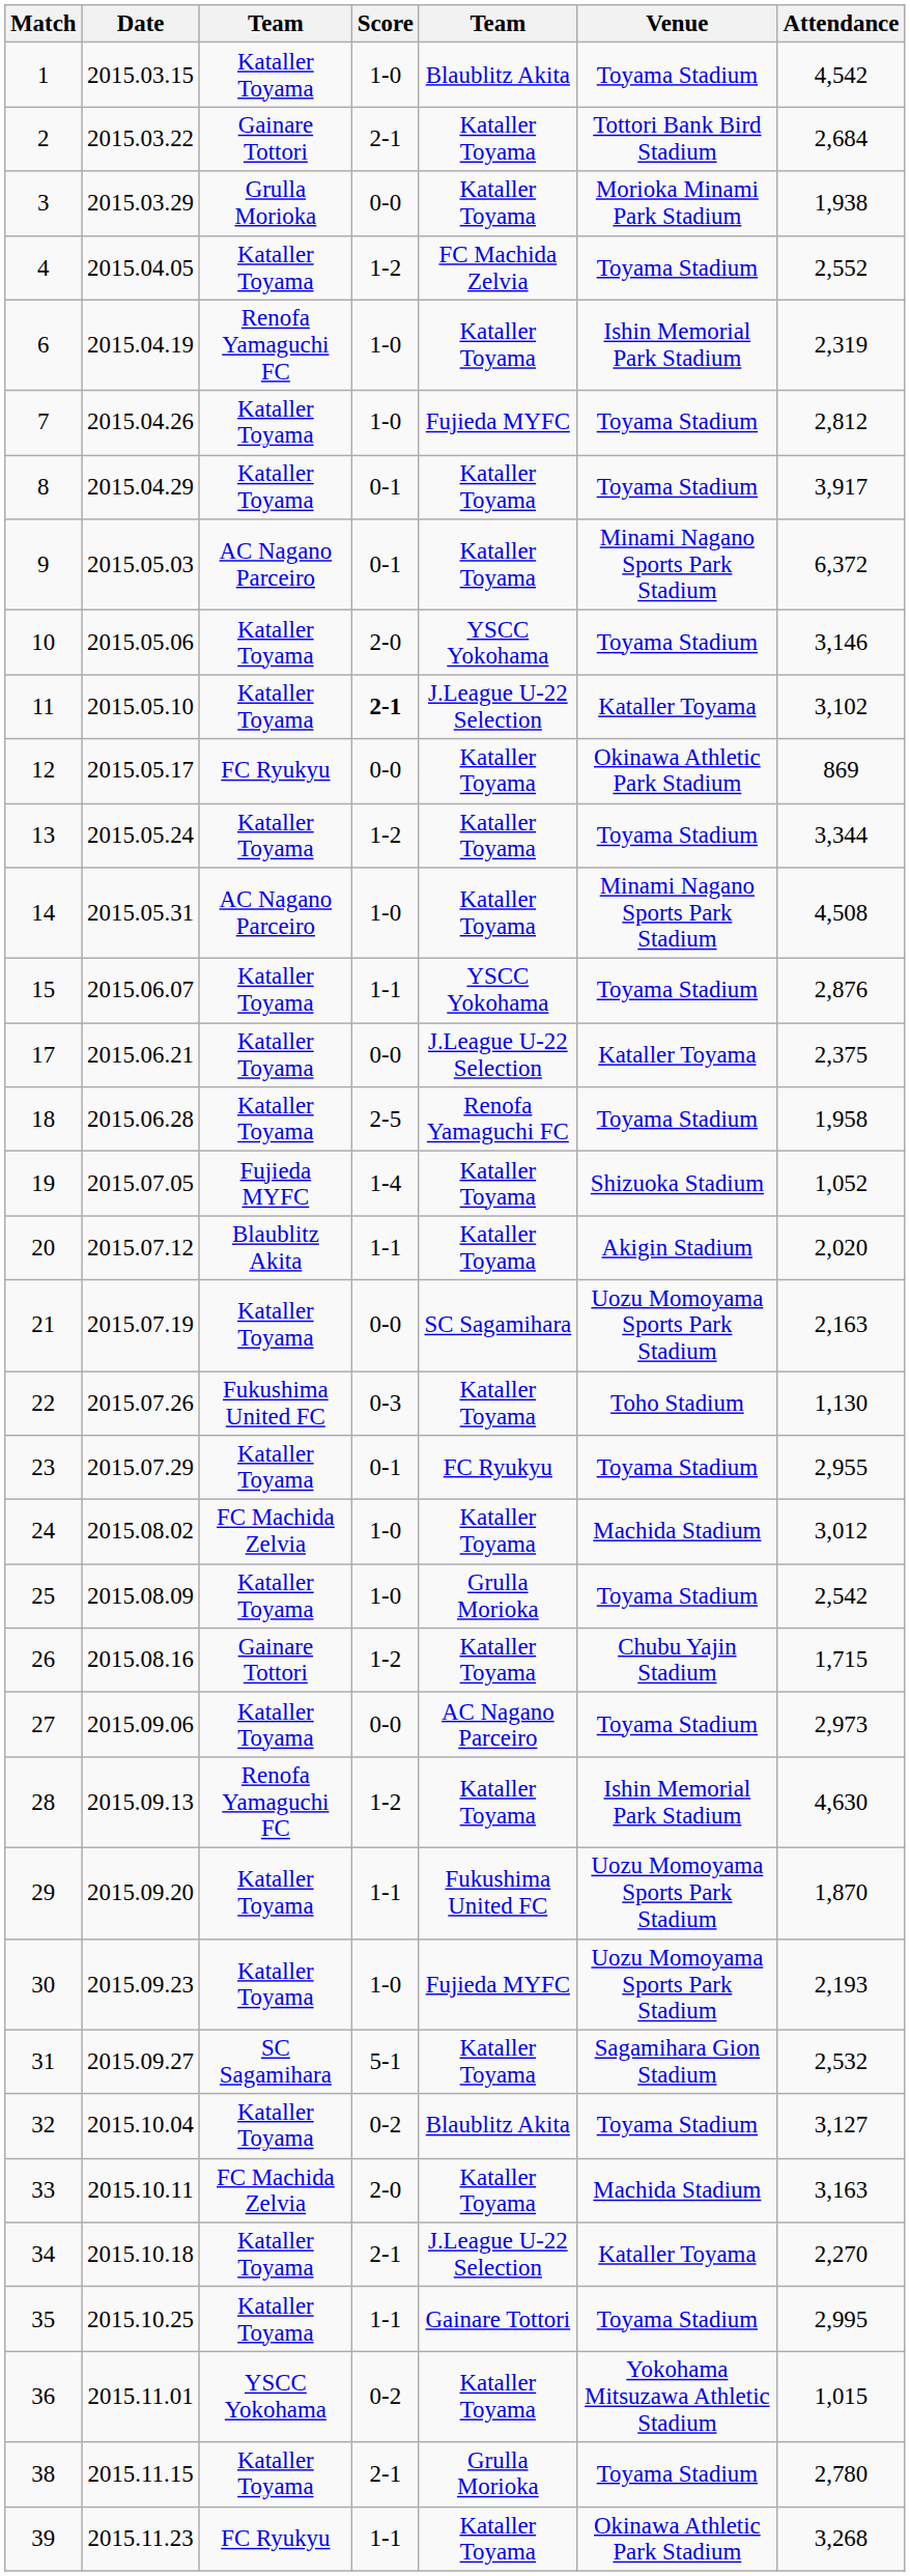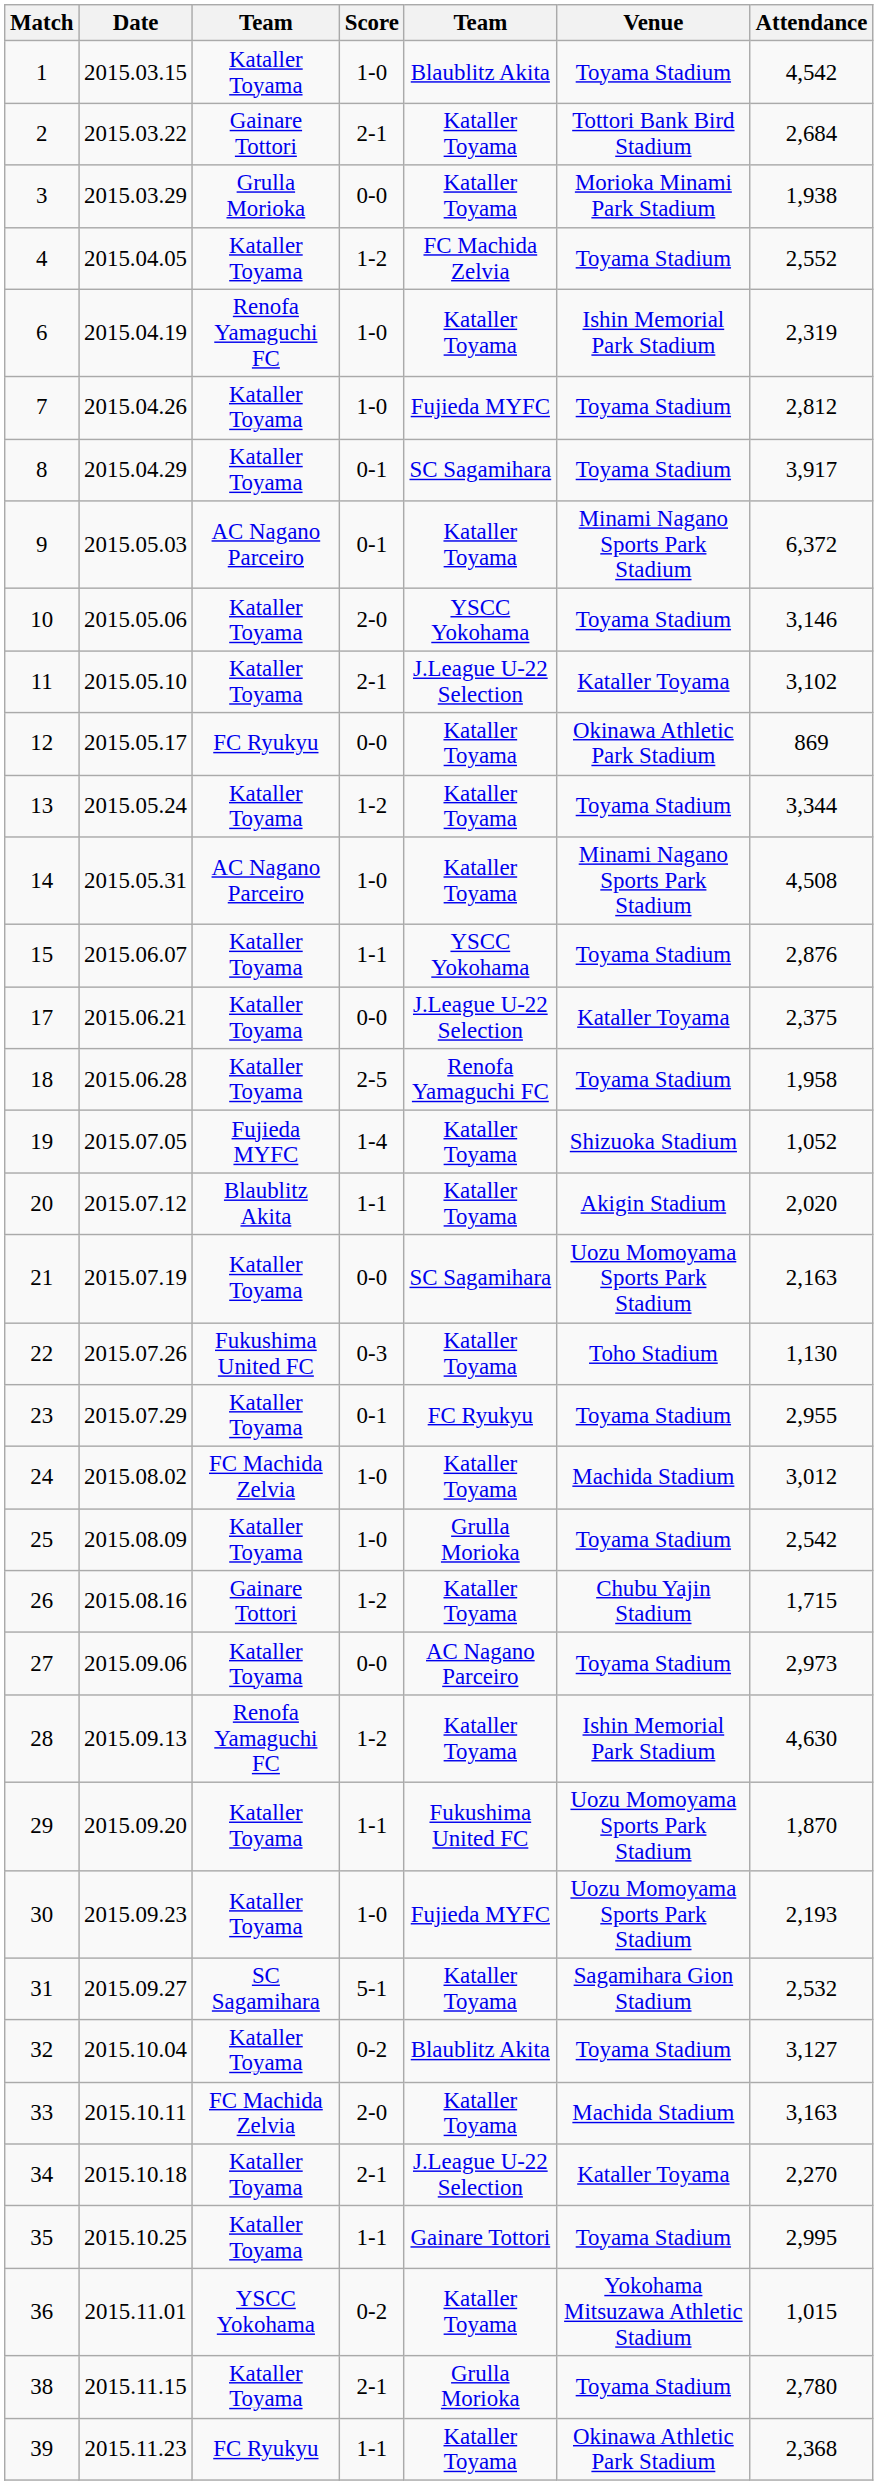 <table class="wikitable" style="text-align:center;">
 <tr>
 <th>Match</th>
 <th>Date</th>
 <th>Team</th>
 <th>Score</th>
 <th>Team</th>
 <th>Venue</th>
 <th>Attendance</th>
 </tr>
 <tr>
 <td>1</td>
 <td>2015.03.15</td>
 <td><a href='#'>Kataller Toyama</a></td>
 <td>1-0</td>
 <td><a href='#'>Blaublitz Akita</a></td>
 <td><a href='#'>Toyama Stadium</a></td>
 <td>4,542</td>
 </tr>
 <tr>
 <td>2</td>
 <td>2015.03.22</td>
 <td><a href='#'>Gainare Tottori</a></td>
 <td>2-1</td>
 <td><a href='#'>Kataller Toyama</a></td>
 <td><a href='#'>Tottori Bank Bird Stadium</a></td>
 <td>2,684</td>
 </tr>
 <tr>
 <td>3</td>
 <td>2015.03.29</td>
 <td><a href='#'>Grulla Morioka</a></td>
 <td>0-0</td>
 <td><a href='#'>Kataller Toyama</a></td>
 <td><a href='#'>Morioka Minami Park Stadium</a></td>
 <td>1,938</td>
 </tr>
 <tr>
 <td>4</td>
 <td>2015.04.05</td>
 <td><a href='#'>Kataller Toyama</a></td>
 <td>1-2</td>
 <td><a href='#'>FC Machida Zelvia</a></td>
 <td><a href='#'>Toyama Stadium</a></td>
 <td>2,552</td>
 </tr>
 <tr>
 <td>6</td>
 <td>2015.04.19</td>
 <td><a href='#'>Renofa Yamaguchi FC</a></td>
 <td>1-0</td>
 <td><a href='#'>Kataller Toyama</a></td>
 <td><a href='#'>Ishin Memorial Park Stadium</a></td>
 <td>2,319</td>
 </tr>
 <tr>
 <td>7</td>
 <td>2015.04.26</td>
 <td><a href='#'>Kataller Toyama</a></td>
 <td>1-0</td>
 <td><a href='#'>Fujieda MYFC</a></td>
 <td><a href='#'>Toyama Stadium</a></td>
 <td>2,812</td>
 </tr>
 <tr>
 <td>8</td>
 <td>2015.04.29</td>
 <td><a href='#'>Kataller Toyama</a></td>
 <td>0-1</td>
-<td><a href='#'>Kataller Toyama</a></td>
+<td><a href='#'>SC Sagamihara</a></td>
 <td><a href='#'>Toyama Stadium</a></td>
 <td>3,917</td>
 </tr>
 <tr>
 <td>9</td>
 <td>2015.05.03</td>
 <td><a href='#'>AC Nagano Parceiro</a></td>
 <td>0-1</td>
 <td><a href='#'>Kataller Toyama</a></td>
 <td><a href='#'>Minami Nagano Sports Park Stadium</a></td>
 <td>6,372</td>
 </tr>
 <tr>
 <td>10</td>
 <td>2015.05.06</td>
 <td><a href='#'>Kataller Toyama</a></td>
 <td>2-0</td>
 <td><a href='#'>YSCC Yokohama</a></td>
 <td><a href='#'>Toyama Stadium</a></td>
 <td>3,146</td>
 </tr>
 <tr>
 <td>11</td>
 <td>2015.05.10</td>
 <td><a href='#'>Kataller Toyama</a></td>
-<td><strong>2-1</strong></td>
+<td>2-1</td>
 <td><a href='#'>J.League U-22 Selection</a></td>
 <td><a href='#'>Kataller Toyama</a></td>
 <td>3,102</td>
 </tr>
 <tr>
 <td>12</td>
 <td>2015.05.17</td>
 <td><a href='#'>FC Ryukyu</a></td>
 <td>0-0</td>
 <td><a href='#'>Kataller Toyama</a></td>
 <td><a href='#'>Okinawa Athletic Park Stadium</a></td>
 <td>869</td>
 </tr>
 <tr>
 <td>13</td>
 <td>2015.05.24</td>
 <td><a href='#'>Kataller Toyama</a></td>
 <td>1-2</td>
 <td><a href='#'>Kataller Toyama</a></td>
 <td><a href='#'>Toyama Stadium</a></td>
 <td>3,344</td>
 </tr>
 <tr>
 <td>14</td>
 <td>2015.05.31</td>
 <td><a href='#'>AC Nagano Parceiro</a></td>
 <td>1-0</td>
 <td><a href='#'>Kataller Toyama</a></td>
 <td><a href='#'>Minami Nagano Sports Park Stadium</a></td>
 <td>4,508</td>
 </tr>
 <tr>
 <td>15</td>
 <td>2015.06.07</td>
 <td><a href='#'>Kataller Toyama</a></td>
 <td>1-1</td>
 <td><a href='#'>YSCC Yokohama</a></td>
 <td><a href='#'>Toyama Stadium</a></td>
 <td>2,876</td>
 </tr>
 <tr>
 <td>17</td>
 <td>2015.06.21</td>
 <td><a href='#'>Kataller Toyama</a></td>
 <td>0-0</td>
 <td><a href='#'>J.League U-22 Selection</a></td>
 <td><a href='#'>Kataller Toyama</a></td>
 <td>2,375</td>
 </tr>
 <tr>
 <td>18</td>
 <td>2015.06.28</td>
 <td><a href='#'>Kataller Toyama</a></td>
 <td>2-5</td>
 <td><a href='#'>Renofa Yamaguchi FC</a></td>
 <td><a href='#'>Toyama Stadium</a></td>
 <td>1,958</td>
 </tr>
 <tr>
 <td>19</td>
 <td>2015.07.05</td>
 <td><a href='#'>Fujieda MYFC</a></td>
 <td>1-4</td>
 <td><a href='#'>Kataller Toyama</a></td>
 <td><a href='#'>Shizuoka Stadium</a></td>
 <td>1,052</td>
 </tr>
 <tr>
 <td>20</td>
 <td>2015.07.12</td>
 <td><a href='#'>Blaublitz Akita</a></td>
 <td>1-1</td>
 <td><a href='#'>Kataller Toyama</a></td>
 <td><a href='#'>Akigin Stadium</a></td>
 <td>2,020</td>
 </tr>
 <tr>
 <td>21</td>
 <td>2015.07.19</td>
 <td><a href='#'>Kataller Toyama</a></td>
 <td>0-0</td>
 <td><a href='#'>SC Sagamihara</a></td>
 <td><a href='#'>Uozu Momoyama Sports Park Stadium</a></td>
 <td>2,163</td>
 </tr>
 <tr>
 <td>22</td>
 <td>2015.07.26</td>
 <td><a href='#'>Fukushima United FC</a></td>
 <td>0-3</td>
 <td><a href='#'>Kataller Toyama</a></td>
 <td><a href='#'>Toho Stadium</a></td>
 <td>1,130</td>
 </tr>
 <tr>
 <td>23</td>
 <td>2015.07.29</td>
 <td><a href='#'>Kataller Toyama</a></td>
 <td>0-1</td>
 <td><a href='#'>FC Ryukyu</a></td>
 <td><a href='#'>Toyama Stadium</a></td>
 <td>2,955</td>
 </tr>
 <tr>
 <td>24</td>
 <td>2015.08.02</td>
 <td><a href='#'>FC Machida Zelvia</a></td>
 <td>1-0</td>
 <td><a href='#'>Kataller Toyama</a></td>
 <td><a href='#'>Machida Stadium</a></td>
 <td>3,012</td>
 </tr>
 <tr>
 <td>25</td>
 <td>2015.08.09</td>
 <td><a href='#'>Kataller Toyama</a></td>
 <td>1-0</td>
 <td><a href='#'>Grulla Morioka</a></td>
 <td><a href='#'>Toyama Stadium</a></td>
 <td>2,542</td>
 </tr>
 <tr>
 <td>26</td>
 <td>2015.08.16</td>
 <td><a href='#'>Gainare Tottori</a></td>
 <td>1-2</td>
 <td><a href='#'>Kataller Toyama</a></td>
 <td><a href='#'>Chubu Yajin Stadium</a></td>
 <td>1,715</td>
 </tr>
 <tr>
 <td>27</td>
 <td>2015.09.06</td>
 <td><a href='#'>Kataller Toyama</a></td>
 <td>0-0</td>
 <td><a href='#'>AC Nagano Parceiro</a></td>
 <td><a href='#'>Toyama Stadium</a></td>
 <td>2,973</td>
 </tr>
 <tr>
 <td>28</td>
 <td>2015.09.13</td>
 <td><a href='#'>Renofa Yamaguchi FC</a></td>
 <td>1-2</td>
 <td><a href='#'>Kataller Toyama</a></td>
 <td><a href='#'>Ishin Memorial Park Stadium</a></td>
 <td>4,630</td>
 </tr>
 <tr>
 <td>29</td>
 <td>2015.09.20</td>
 <td><a href='#'>Kataller Toyama</a></td>
 <td>1-1</td>
 <td><a href='#'>Fukushima United FC</a></td>
 <td><a href='#'>Uozu Momoyama Sports Park Stadium</a></td>
 <td>1,870</td>
 </tr>
 <tr>
 <td>30</td>
 <td>2015.09.23</td>
 <td><a href='#'>Kataller Toyama</a></td>
 <td>1-0</td>
 <td><a href='#'>Fujieda MYFC</a></td>
 <td><a href='#'>Uozu Momoyama Sports Park Stadium</a></td>
 <td>2,193</td>
 </tr>
 <tr>
 <td>31</td>
 <td>2015.09.27</td>
 <td><a href='#'>SC Sagamihara</a></td>
 <td>5-1</td>
 <td><a href='#'>Kataller Toyama</a></td>
 <td><a href='#'>Sagamihara Gion Stadium</a></td>
 <td>2,532</td>
 </tr>
 <tr>
 <td>32</td>
 <td>2015.10.04</td>
 <td><a href='#'>Kataller Toyama</a></td>
 <td>0-2</td>
 <td><a href='#'>Blaublitz Akita</a></td>
 <td><a href='#'>Toyama Stadium</a></td>
 <td>3,127</td>
 </tr>
 <tr>
 <td>33</td>
 <td>2015.10.11</td>
 <td><a href='#'>FC Machida Zelvia</a></td>
 <td>2-0</td>
 <td><a href='#'>Kataller Toyama</a></td>
 <td><a href='#'>Machida Stadium</a></td>
 <td>3,163</td>
 </tr>
 <tr>
 <td>34</td>
 <td>2015.10.18</td>
 <td><a href='#'>Kataller Toyama</a></td>
 <td>2-1</td>
 <td><a href='#'>J.League U-22 Selection</a></td>
 <td><a href='#'>Kataller Toyama</a></td>
 <td>2,270</td>
 </tr>
 <tr>
 <td>35</td>
 <td>2015.10.25</td>
 <td><a href='#'>Kataller Toyama</a></td>
 <td>1-1</td>
 <td><a href='#'>Gainare Tottori</a></td>
 <td><a href='#'>Toyama Stadium</a></td>
 <td>2,995</td>
 </tr>
 <tr>
 <td>36</td>
 <td>2015.11.01</td>
 <td><a href='#'>YSCC Yokohama</a></td>
 <td>0-2</td>
 <td><a href='#'>Kataller Toyama</a></td>
 <td><a href='#'>Yokohama Mitsuzawa Athletic Stadium</a></td>
 <td>1,015</td>
 </tr>
 <tr>
 <td>38</td>
 <td>2015.11.15</td>
 <td><a href='#'>Kataller Toyama</a></td>
 <td>2-1</td>
 <td><a href='#'>Grulla Morioka</a></td>
 <td><a href='#'>Toyama Stadium</a></td>
 <td>2,780</td>
 </tr>
 <tr>
 <td>39</td>
 <td>2015.11.23</td>
 <td><a href='#'>FC Ryukyu</a></td>
 <td>1-1</td>
 <td><a href='#'>Kataller Toyama</a></td>
 <td><a href='#'>Okinawa Athletic Park Stadium</a></td>
-<td>3,268</td>
+<td>2,368</td>
 </tr>
 </table>
